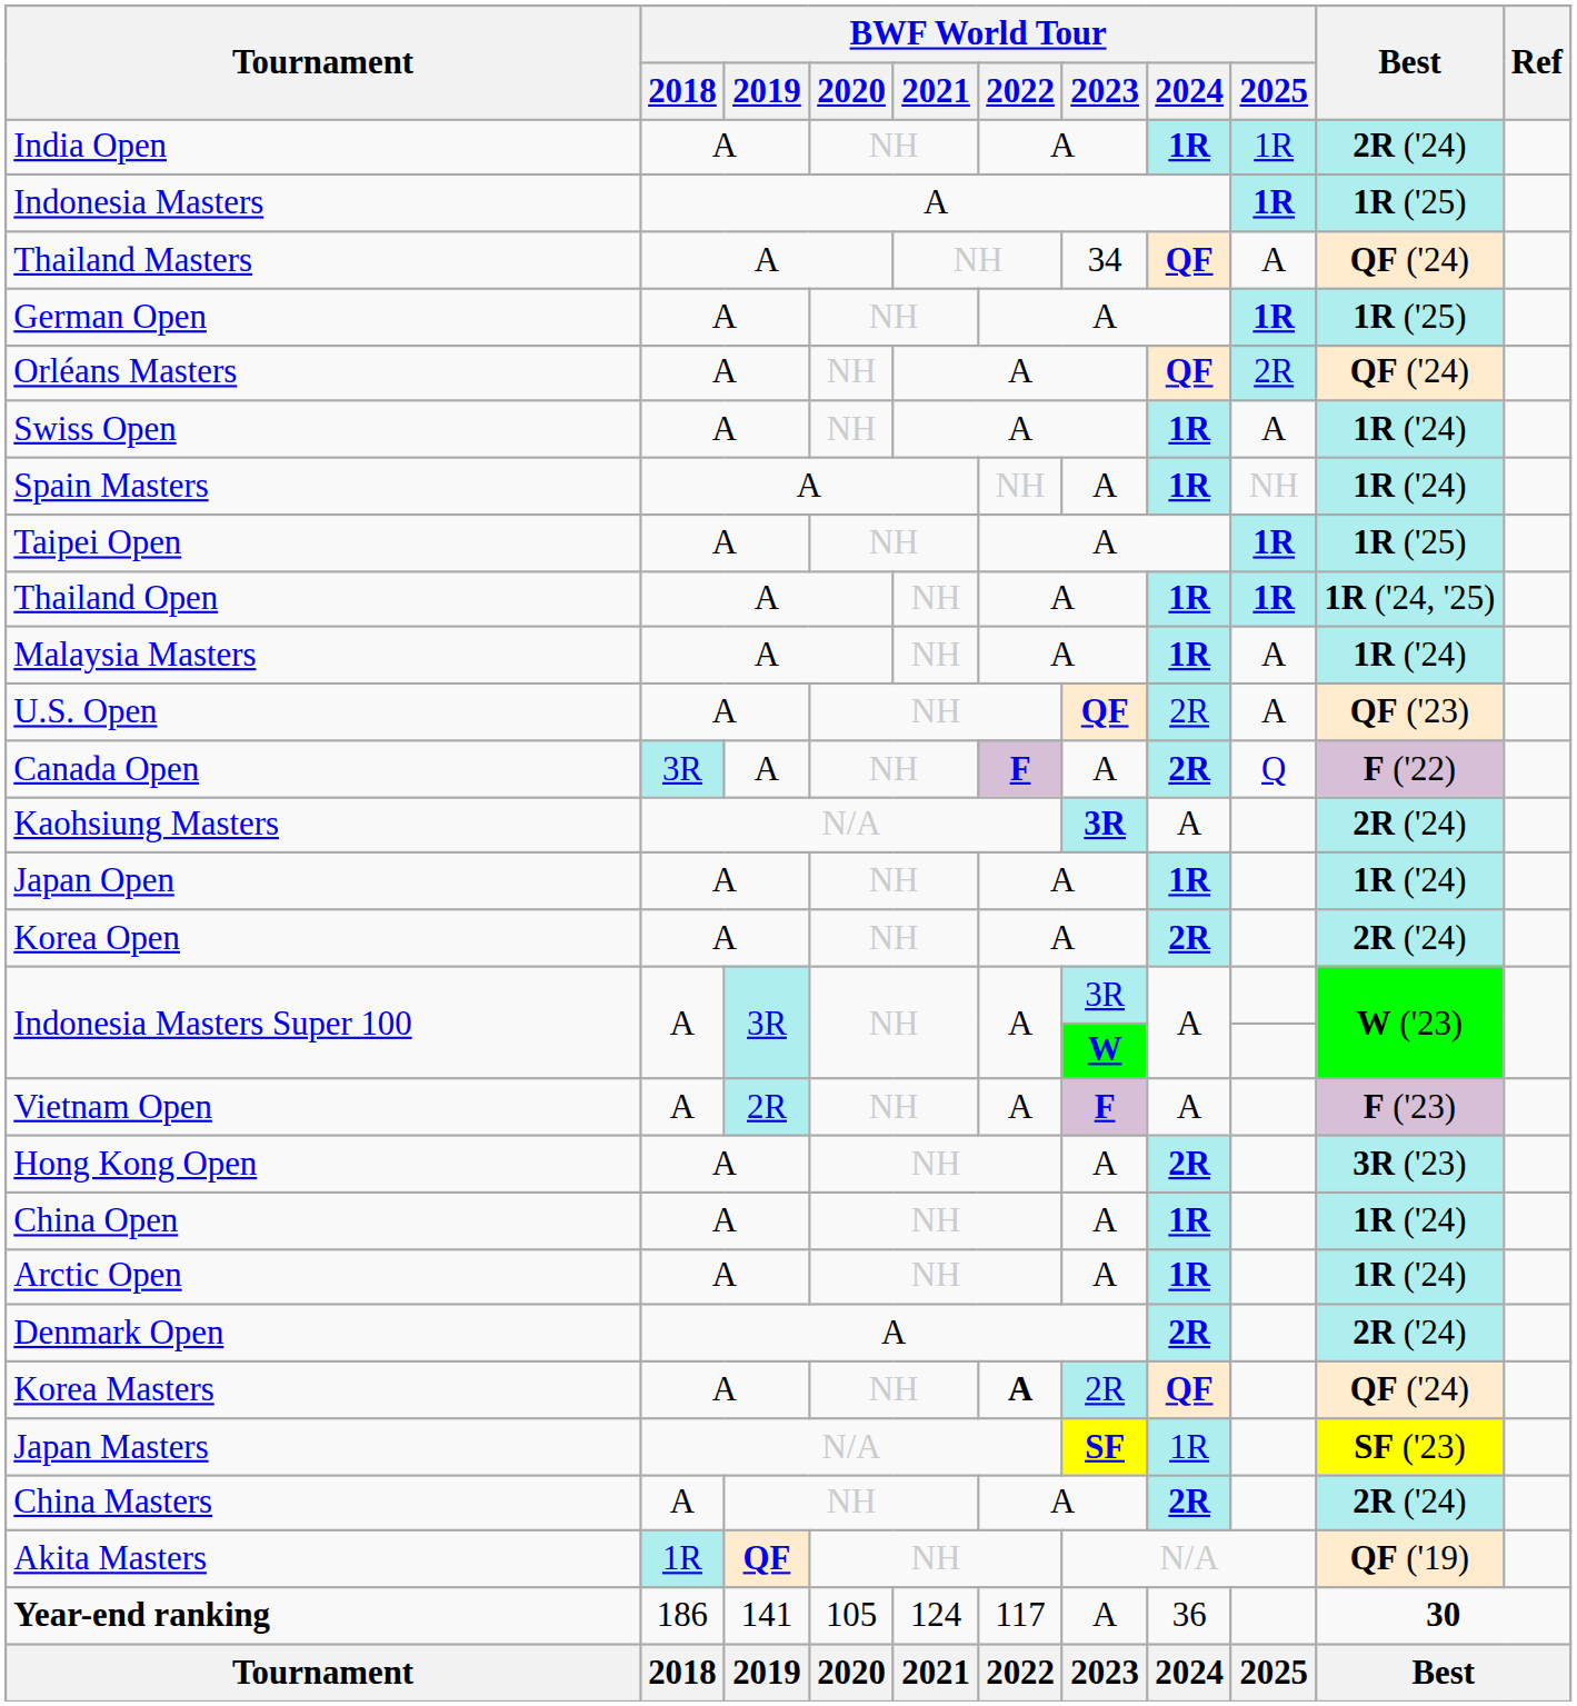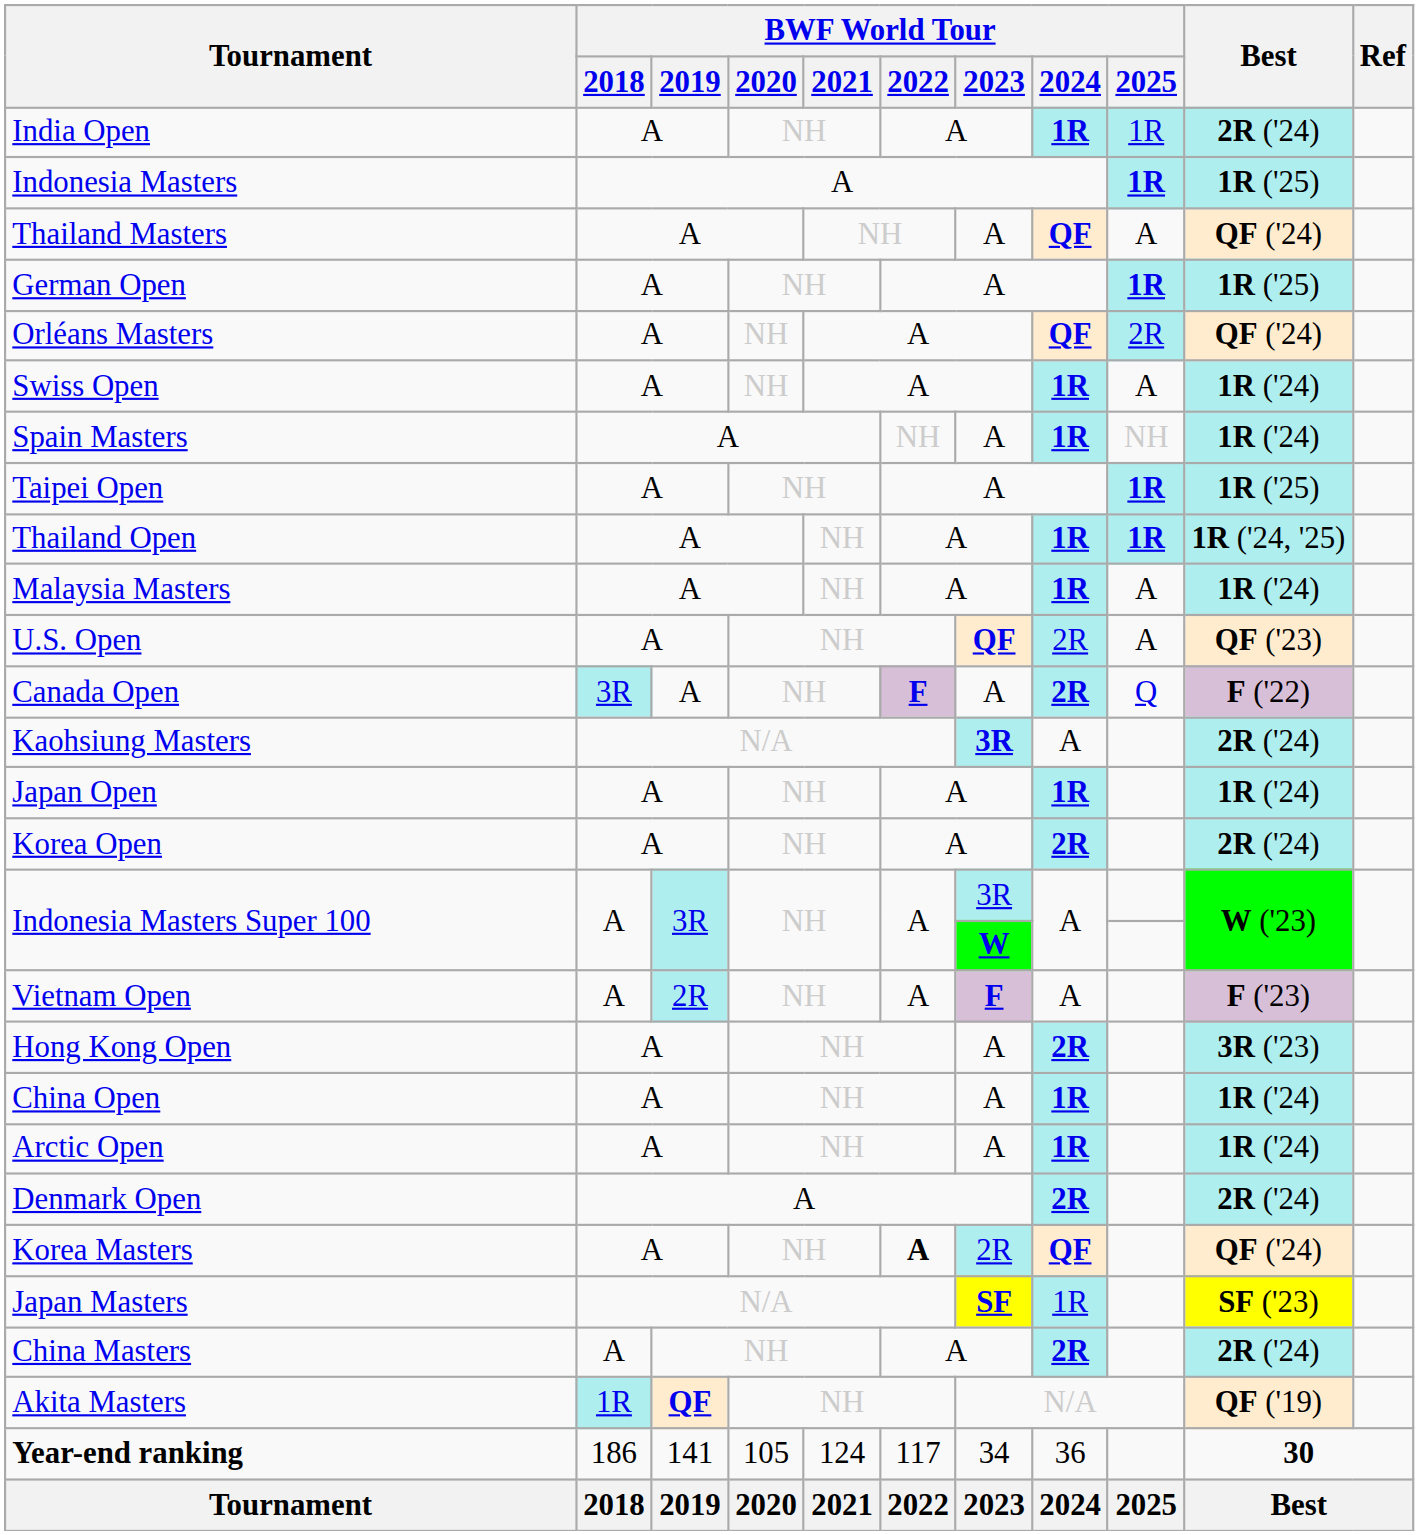 <table class="wikitable" style="font-size:90%; text-align:center">
 <tr>
 <th rowspan="2" width="260">Tournament</th>
 <th colspan="8"><a href='#'>BWF World Tour</a></th>
 <th rowspan="2">Best</th>
 <th rowspan="2">Ref</th>
 </tr>
 <tr>
 <th><a href='#'>2018</a></th>
 <th><a href='#'>2019</a></th>
 <th><a href='#'>2020</a></th>
 <th><a href='#'>2021</a></th>
 <th><a href='#'>2022</a></th>
 <th><a href='#'>2023</a></th>
 <th><a href='#'>2024</a></th>
 <th><a href='#'>2025</a></th>
 </tr>
 <tr>
 <td align="left"><a href='#'>India Open</a></td>
 <td colspan="2">A</td>
 <td colspan="2" style="color:#ccc">NH</td>
 <td colspan="2">A</td>
 <td bgcolor="#afeeee"><strong><a href='#'>1R</a></strong></td>
 <td bgcolor="#afeeee"><a href='#'>1R</a></td>
 <td bgcolor="#afeeee"><strong>2R</strong> ('24)</td>
 <td></td>
 </tr>
 <tr>
 <td align="left"><a href='#'>Indonesia Masters</a></td>
 <td colspan="7">A</td>
 <td bgcolor="#afeeee"><strong><a href='#'>1R</a></strong></td>
 <td bgcolor="#afeeee"><strong>1R</strong> ('25)</td>
 <td></td>
 </tr>
 <tr>
 <td align="left"><a href='#'>Thailand Masters</a></td>
 <td colspan="3">A</td>
 <td colspan="2" style="color:#ccc">NH</td>
-<td>34</td>
+<td>A</td>
 <td bgcolor="FFEBCD"><strong><a href='#'>QF</a></strong></td>
 <td>A</td>
 <td bgcolor="FFEBCD"><strong>QF</strong> ('24)</td>
 <td></td>
 </tr>
 <tr>
 <td align="left"><a href='#'>German Open</a></td>
 <td colspan="2">A</td>
 <td colspan="2" style="color:#ccc">NH</td>
 <td colspan="3">A</td>
 <td bgcolor="#afeeee"><strong><a href='#'>1R</a></strong></td>
 <td bgcolor="#afeeee"><strong>1R</strong> ('25)</td>
 <td></td>
 </tr>
 <tr>
 <td align="left"><a href='#'>Orléans Masters</a></td>
 <td colspan="2">A</td>
 <td style="color:#ccc">NH</td>
 <td colspan="3">A</td>
 <td bgcolor="FFEBCD"><strong><a href='#'>QF</a></strong></td>
 <td bgcolor=AFEEEE><a href='#'>2R</a></td>
 <td bgcolor="FFEBCD"><strong>QF</strong> ('24)</td>
 <td></td>
 </tr>
 <tr>
 <td align="left"><a href='#'>Swiss Open</a></td>
 <td colspan="2">A</td>
 <td style="color:#ccc">NH</td>
 <td colspan="3">A</td>
 <td bgcolor="#afeeee"><strong><a href='#'>1R</a></strong></td>
 <td>A</td>
 <td bgcolor="#afeeee"><strong>1R</strong> ('24)</td>
 <td></td>
 </tr>
 <tr>
 <td align="left"><a href='#'>Spain Masters</a></td>
 <td colspan="4">A</td>
 <td style="color:#ccc">NH</td>
 <td>A</td>
 <td bgcolor="#afeeee"><a href='#'><strong>1R</strong></a></td>
 <td style="color:#ccc">NH</td>
 <td bgcolor="#afeeee"><strong>1R</strong> ('24)</td>
 <td></td>
 </tr>
 <tr>
 <td align="left"><a href='#'>Taipei Open</a></td>
 <td colspan="2">A</td>
 <td colspan="2" style="color:#ccc">NH</td>
 <td colspan="3">A</td>
 <td bgcolor="#afeeee"><a href='#'><strong>1R</strong></a></td>
 <td bgcolor="#afeeee"><strong>1R</strong> ('25)</td>
 <td></td>
 </tr>
 <tr>
 <td align="left"><a href='#'>Thailand Open</a></td>
 <td colspan="3">A</td>
 <td style="color:#ccc">NH</td>
 <td colspan="2">A</td>
 <td bgcolor=AFEEEE><a href='#'><strong>1R</strong></a></td>
 <td bgcolor=AFEEEE><a href='#'><strong>1R</strong></a></td>
 <td bgcolor=AFEEEE><strong>1R</strong> ('24, '25)</td>
 <td></td>
 </tr>
 <tr>
 <td align="left"><a href='#'>Malaysia Masters</a></td>
 <td colspan="3">A</td>
 <td style="color:#ccc">NH</td>
 <td colspan="2">A</td>
 <td bgcolor="#afeeee"><a href='#'><strong>1R</strong></a></td>
 <td>A</td>
 <td bgcolor="#afeeee"><strong>1R</strong> ('24)</td>
 <td></td>
 </tr>
 <tr>
 <td align="left"><a href='#'>U.S. Open</a></td>
 <td colspan="2">A</td>
 <td colspan="3" style="color:#ccc">NH</td>
 <td bgcolor="FFEBCD"><a href='#'><strong>QF</strong></a></td>
 <td bgcolor="#afeeee"><a href='#'>2R</a></td>
 <td>A</td>
 <td bgcolor="FFEBCD"><strong>QF</strong> ('23)</td>
 <td></td>
 </tr>
 <tr>
 <td align="left"><a href='#'>Canada Open</a></td>
 <td bgcolor="#afeeee"><a href='#'>3R</a></td>
 <td>A</td>
 <td colspan="2" style="color:#ccc">NH</td>
 <td bgcolor="D8BFD8"><strong><a href='#'>F</a></strong></td>
 <td>A</td>
 <td bgcolor="#afeeee"><strong><a href='#'>2R</a></strong></td>
 <td><a href='#'>Q</a></td>
 <td bgcolor="D8BFD8"><strong>F</strong> ('22)</td>
 <td></td>
 </tr>
 <tr>
 <td align="left"><a href='#'>Kaohsiung Masters</a></td>
 <td colspan="5" style="color:#ccc">N/A</td>
 <td bgcolor="#afeeee"><strong><a href='#'>3R</a></strong></td>
 <td>A</td>
 <td></td>
 <td bgcolor="#afeeee"><strong>2R</strong> ('24)</td>
 <td></td>
 </tr>
 <tr>
 <td align="left"><a href='#'>Japan Open</a></td>
 <td colspan="2">A</td>
 <td colspan="2" style="color:#ccc">NH</td>
 <td colspan="2">A</td>
 <td bgcolor="#afeeee"><a href='#'><strong>1R</strong></a></td>
 <td></td>
 <td bgcolor="#afeeee"><strong>1R</strong> ('24)</td>
 <td></td>
 </tr>
 <tr>
 <td align="left"><a href='#'>Korea Open</a></td>
 <td colspan="2">A</td>
 <td colspan="2" style="color:#ccc">NH</td>
 <td colspan="2">A</td>
 <td bgcolor="#afeeee"><strong><a href='#'>2R</a></strong></td>
 <td></td>
 <td bgcolor="#afeeee"><strong>2R</strong> ('24)</td>
 <td></td>
 </tr>
 <tr>
 <td rowspan="2" align="left"><a href='#'>Indonesia Masters Super 100</a></td>
 <td rowspan="2">A</td>
 <td rowspan="2" bgcolor="#afeeee"><a href='#'>3R</a></td>
 <td rowspan="2" colspan="2" style="color:#ccc">NH</td>
 <td rowspan="2">A</td>
 <td bgcolor="#afeeee"><a href='#'>3R</a></td>
 <td rowspan="2">A</td>
 <td></td>
 <td rowspan="2" bgcolor="00FF00"><strong>W</strong> ('23)</td>
 <td rowspan="2"></td>
 </tr>
 <tr>
 <td bgcolor="00FF00"><strong><a href='#'>W</a></strong></td>
 <td></td>
 </tr>
 <tr>
 <td align="left"><a href='#'>Vietnam Open</a></td>
 <td>A</td>
 <td bgcolor="#afeeee"><a href='#'>2R</a></td>
 <td colspan="2" style="color:#ccc">NH</td>
 <td>A</td>
 <td bgcolor="D8BFD8"><strong><a href='#'>F</a></strong></td>
 <td>A</td>
 <td></td>
 <td bgcolor="D8BFD8"><strong>F</strong> ('23)</td>
 <td></td>
 </tr>
 <tr>
 <td align="left"><a href='#'>Hong Kong Open</a></td>
 <td colspan="2">A</td>
 <td colspan="3" style="color:#ccc">NH</td>
 <td>A</td>
 <td bgcolor="#afeeee"><strong><a href='#'>2R</a></strong></td>
 <td></td>
 <td bgcolor="#afeeee"><strong>3R</strong> ('23)</td>
 <td></td>
 </tr>
 <tr>
 <td align="left"><a href='#'>China Open</a></td>
 <td colspan="2">A</td>
 <td colspan="3" style="color:#ccc">NH</td>
 <td>A</td>
 <td bgcolor="#afeeee"><strong><a href='#'>1R</a></strong></td>
 <td></td>
 <td bgcolor="#afeeee"><strong>1R</strong> ('24)</td>
 <td></td>
 </tr>
 <tr>
 <td align="left"><a href='#'>Arctic Open</a></td>
 <td colspan="2">A</td>
 <td colspan="3" style="color:#ccc">NH</td>
 <td>A</td>
 <td bgcolor="#afeeee"><strong><a href='#'>1R</a></strong></td>
 <td></td>
 <td bgcolor="#afeeee"><strong>1R</strong> ('24)</td>
 <td></td>
 </tr>
 <tr>
 <td align="left"><a href='#'>Denmark Open</a></td>
 <td colspan="6">A</td>
 <td bgcolor="#afeeee"><strong><a href='#'>2R</a></strong></td>
 <td></td>
 <td bgcolor="#afeeee"><strong>2R</strong> ('24)</td>
 <td></td>
 </tr>
 <tr>
 <td align="left"><a href='#'>Korea Masters</a></td>
 <td colspan="2">A</td>
 <td colspan="2" style="color:#ccc">NH</td>
 <td><strong>A</strong></td>
 <td bgcolor="#afeeee"><a href='#'>2R</a></td>
 <td bgcolor="FFEBCD"><strong><a href='#'>QF</a></strong></td>
 <td></td>
 <td bgcolor="FFEBCD"><strong>QF</strong> ('24)</td>
 <td></td>
 </tr>
 <tr>
 <td align="left"><a href='#'>Japan Masters</a></td>
 <td colspan="5" style="color:#ccc">N/A</td>
 <td bgcolor="#FFFF00"><strong><a href='#'>SF</a></strong></td>
 <td bgcolor="#afeeee"><a href='#'>1R</a></td>
 <td></td>
 <td bgcolor="#FFFF00"><strong>SF</strong> ('23)</td>
 <td></td>
 </tr>
 <tr>
 <td align="left"><a href='#'>China Masters</a></td>
 <td>A</td>
 <td colspan="3" style="color:#ccc">NH</td>
 <td colspan="2">A</td>
 <td bgcolor="#afeeee"><strong><a href='#'>2R</a></strong></td>
 <td></td>
 <td bgcolor="#afeeee"><strong>2R</strong> ('24)</td>
 <td></td>
 </tr>
 <tr>
 <td align="left"><a href='#'>Akita Masters</a></td>
 <td bgcolor="#afeeee"><a href='#'>1R</a></td>
 <td bgcolor="FFEBCD"><a href='#'><strong>QF</strong></a></td>
 <td colspan="3" style="color:#ccc">NH</td>
 <td colspan="3" style="color:#ccc">N/A</td>
 <td bgcolor="FFEBCD"><strong>QF</strong> ('19)</td>
 <td></td>
 </tr>
 <tr>
 <td align="left"><strong>Year-end ranking</strong></td>
 <td>186</td>
 <td>141</td>
 <td>105</td>
 <td>124</td>
 <td>117</td>
-<td>A</td>
+<td>34</td>
 <td>36</td>
 <td></td>
 <td colspan="2"><strong>30</strong></td>
 </tr>
 <tr>
 <th>Tournament</th>
 <th>2018</th>
 <th>2019</th>
 <th>2020</th>
 <th>2021</th>
 <th>2022</th>
 <th>2023</th>
 <th>2024</th>
 <th>2025</th>
 <th colspan="2">Best</th>
 </tr>
 </table>
